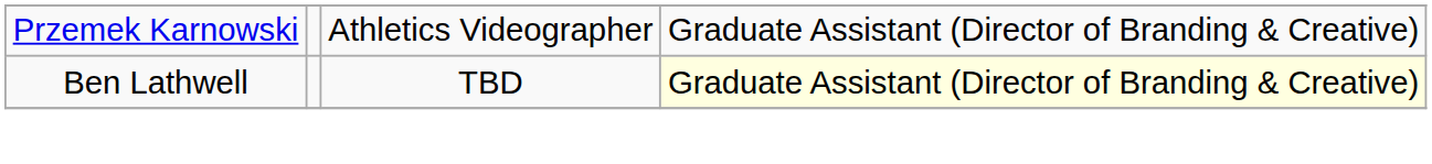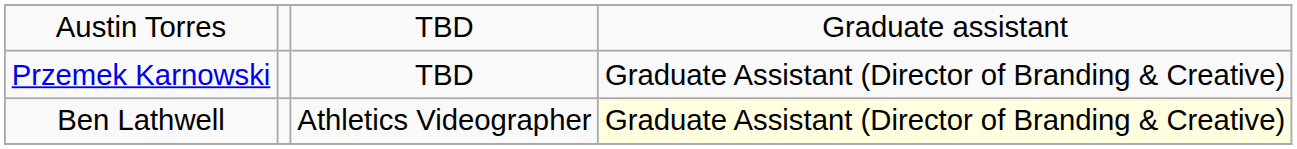 <table class="wikitable sortable" style="text-align: center">
 <tr align=center>
 </tr>
 <tr>
+<td>Austin Torres</td>
+<td></td>
+<td>TBD</td>
+<td>Graduate assistant</td>
+</tr>
+<tr>
 <td><a href='#'>Przemek Karnowski</a></td>
 <td></td>
-<td>Athletics Videographer</td>
+<td>TBD</td>
 <td>Graduate Assistant (Director of Branding & Creative)</td>
 </tr>
 <tr>
 <td>Ben Lathwell</td>
 <td></td>
-<td>TBD</td>
+<td>Athletics Videographer</td>
 <td style="background: lightyellow;">Graduate Assistant (Director of Branding & Creative)</td>
 </tr>
 <tr>
 </tr>
 </table>
